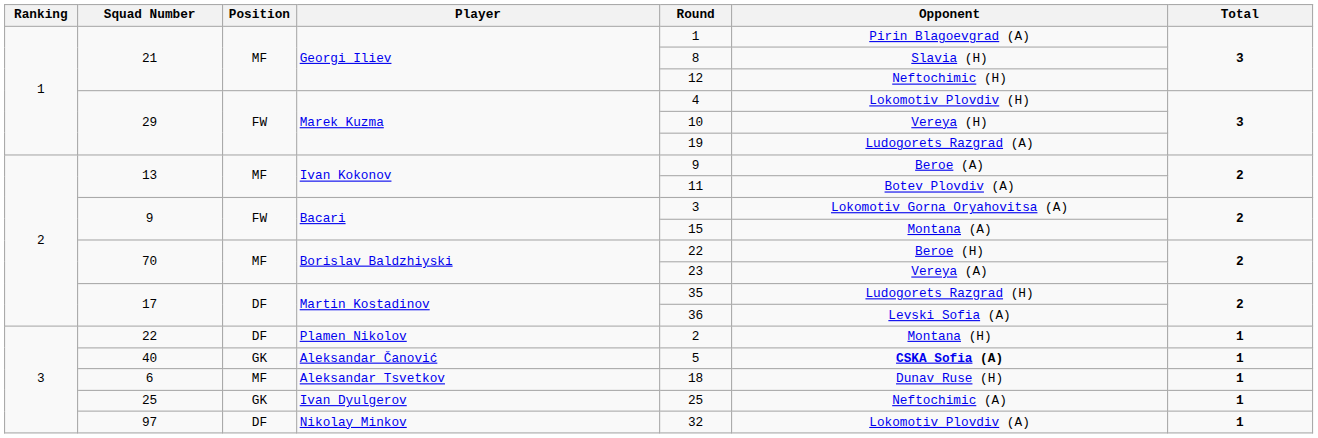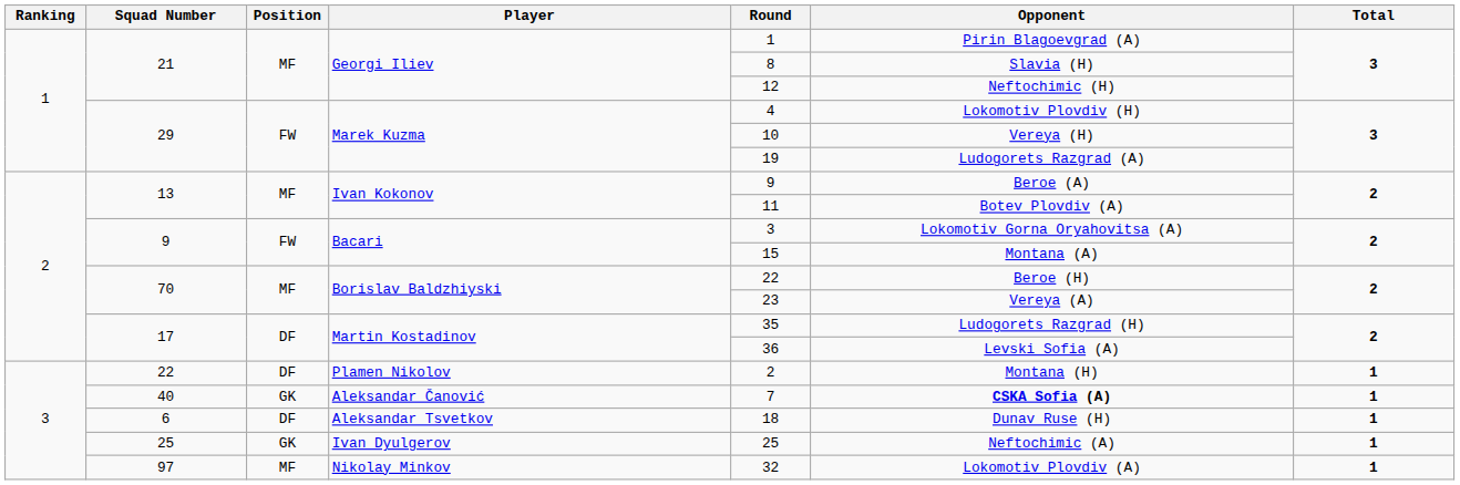 <table class="wikitable"  style="text-align:center; font-size:90%; width:95%;">
 <tr>
 <th style="width:5%;">Ranking</th>
 <th style="width:10%;">Squad Number</th>
 <th style="width:5%;">Position</th>
 <th style="width:25%;">Player</th>
 <th style="width:5%;">Round</th>
 <th style="width:30%;">Opponent</th>
 <th style="width:10%;">Total</th>
 </tr>
 <tr>
 <td rowspan=6>1</td>
 <td rowspan=3>21</td>
 <td rowspan=3>MF</td>
 <td rowspan=3 style="text-align:left;"> <a href='#'>Georgi Iliev</a></td>
 <td>1</td>
 <td><a href='#'>Pirin Blagoevgrad</a> (A)</td>
 <td rowspan=3><strong>3</strong></td>
 </tr>
 <tr>
 <td>8</td>
 <td><a href='#'>Slavia</a> (H)</td>
 </tr>
 <tr>
 <td>12</td>
 <td><a href='#'>Neftochimic</a> (H)</td>
 </tr>
 <tr>
 <td rowspan=3>29</td>
 <td rowspan=3>FW</td>
 <td rowspan=3 style="text-align:left;"> <a href='#'>Marek Kuzma</a></td>
 <td>4</td>
 <td><a href='#'>Lokomotiv Plovdiv</a> (H)</td>
 <td rowspan=3><strong>3</strong></td>
 </tr>
 <tr>
 <td>10</td>
 <td><a href='#'>Vereya</a> (H)</td>
 </tr>
 <tr>
 <td>19</td>
 <td><a href='#'>Ludogorets Razgrad</a> (A)</td>
 </tr>
 <tr>
 <td rowspan=8>2</td>
 <td rowspan=2>13</td>
 <td rowspan=2>MF</td>
 <td rowspan=2 style="text-align:left;"> <a href='#'>Ivan Kokonov</a></td>
 <td>9</td>
 <td><a href='#'>Beroe</a> (A)</td>
 <td rowspan=2><strong>2</strong></td>
 </tr>
 <tr>
 <td>11</td>
 <td><a href='#'>Botev Plovdiv</a> (A)</td>
 </tr>
 <tr>
 <td rowspan=2>9</td>
 <td rowspan=2>FW</td>
 <td rowspan=2 style="text-align:left;"> <a href='#'>Bacari</a></td>
 <td>3</td>
 <td><a href='#'>Lokomotiv Gorna Oryahovitsa</a> (A)</td>
 <td rowspan=2><strong>2</strong></td>
 </tr>
 <tr>
 <td>15</td>
 <td><a href='#'>Montana</a> (A)</td>
 </tr>
 <tr>
 <td rowspan=2>70</td>
 <td rowspan=2>MF</td>
 <td rowspan=2 style="text-align:left;"> <a href='#'>Borislav Baldzhiyski</a></td>
 <td>22</td>
 <td><a href='#'>Beroe</a> (H)</td>
 <td rowspan=2><strong>2</strong></td>
 </tr>
 <tr>
 <td>23</td>
 <td><a href='#'>Vereya</a> (A)</td>
 </tr>
 <tr>
 <td rowspan=2>17</td>
 <td rowspan=2>DF</td>
 <td rowspan=2 style="text-align:left;"> <a href='#'>Martin Kostadinov</a></td>
 <td>35</td>
 <td><a href='#'>Ludogorets Razgrad</a> (H)</td>
 <td rowspan=2><strong>2</strong></td>
 </tr>
 <tr>
 <td>36</td>
 <td><a href='#'>Levski Sofia</a> (A)</td>
 </tr>
 <tr>
 <td rowspan=5>3</td>
 <td>22</td>
 <td>DF</td>
 <td style="text-align:left;"> <a href='#'>Plamen Nikolov</a></td>
 <td>2</td>
 <td><a href='#'>Montana</a> (H)</td>
 <td><strong>1</strong></td>
 </tr>
 <tr>
 <td>40</td>
 <td>GK</td>
 <td style="text-align:left;"> <a href='#'>Aleksandar Čanović</a></td>
-<td>5</td>
+<td>7</td>
 <td><strong><a href='#'>CSKA Sofia</a> (A)</strong></td>
 <td><strong>1</strong></td>
 </tr>
 <tr>
 <td>6</td>
-<td>MF</td>
+<td>DF</td>
 <td style="text-align:left;"> <a href='#'>Aleksandar Tsvetkov</a></td>
 <td>18</td>
 <td><a href='#'>Dunav Ruse</a> (H)</td>
 <td><strong>1</strong></td>
 </tr>
 <tr>
 <td>25</td>
 <td>GK</td>
 <td style="text-align:left;"> <a href='#'>Ivan Dyulgerov</a></td>
 <td>25</td>
 <td><a href='#'>Neftochimic</a> (A)</td>
 <td><strong>1</strong></td>
 </tr>
 <tr>
 <td>97</td>
-<td>DF</td>
+<td>MF</td>
 <td style="text-align:left;"> <a href='#'>Nikolay Minkov</a></td>
 <td>32</td>
 <td><a href='#'>Lokomotiv Plovdiv</a> (A)</td>
 <td><strong>1</strong></td>
 </tr>
 </table>
